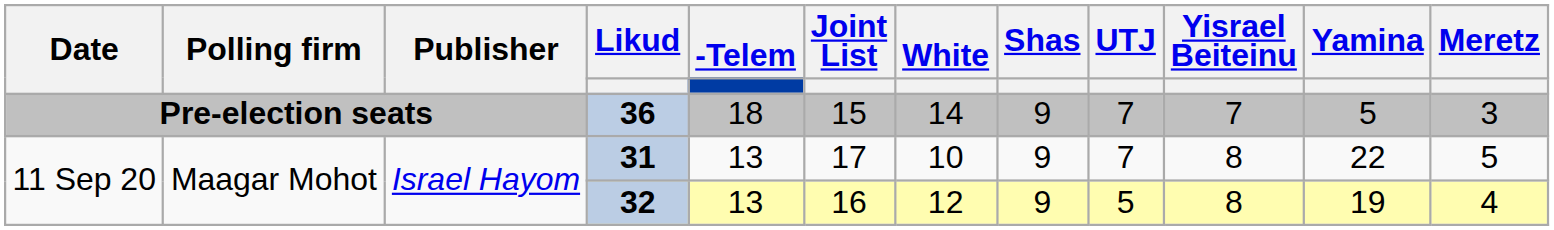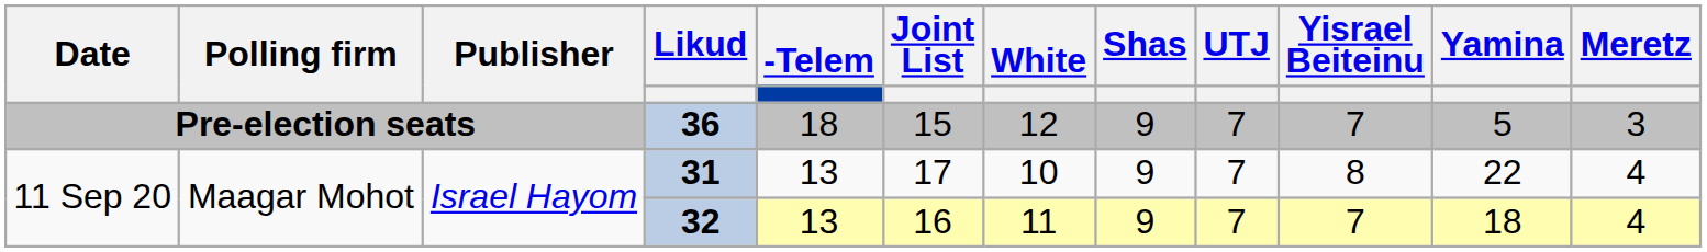 <table class="wikitable sortable" style=text-align:center;font-size:90%;line-height:13px>
 <tr>
 <th rowspan=2>Date</th>
 <th rowspan=2>Polling firm</th>
 <th rowspan=2>Publisher</th>
 <th><a href='#'>Likud</a></th>
 <th><a href='#'><br>-Telem</a></th>
 <th><a href='#'>Joint<br>List</a></th>
 <th><a href='#'><br>White</a></th>
 <th><a href='#'>Shas</a></th>
 <th><a href='#'>UTJ</a></th>
 <th><a href='#'>Yisrael<br>Beiteinu</a></th>
 <th><a href='#'>Yamina</a></th>
 <th><a href='#'>Meretz</a></th>
 </tr>
 <tr>
 <th style=background:></th>
 <th style=background:#003BA3></th>
 <th style=background:></th>
 <th style=background:></th>
 <th style=background:></th>
 <th style=background:></th>
 <th style=background:></th>
 <th style=background:></th>
 <th style=background:></th>
 </tr>
 <tr style=background:silver>
 <td colspan=3><strong>Pre-election seats</strong></td>
 <td style=background:#BBCDE4><strong>36</strong>	</td>
 <td>18					</td>
 <td>15					</td>
-<td>14					</td>
+<td>12					</td>
 <td>9					</td>
 <td>7					</td>
 <td>7					</td>
 <td>5					</td>
 <td>3					</td>
 </tr>
 <tr>
 <td rowspan=2 data-sort-value=2020-09-11>11 Sep 20</td>
 <td rowspan=2>Maagar Mohot</td>
 <td rowspan=2><em><a href='#'>Israel Hayom</a></em></td>
 <td style=background:#BBCDE4><strong>31</strong>	</td>
 <td>13					</td>
 <td>17					</td>
 <td>10					</td>
 <td>9					</td>
 <td>7					</td>
 <td>8					</td>
 <td>22					</td>
-<td>5					</td>
+<td>4					</td>
 </tr>
 <tr style=background:#fffdb0>
 <td style=background:#BBCDE4><strong>32</strong>	</td>
 <td>13					</td>
 <td>16					</td>
-<td>12					</td>
+<td>11					</td>
 <td>9					</td>
-<td>5					</td>
-<td>8					</td>
-<td>19					</td>
+<td>7					</td>
+<td>7					</td>
+<td>18					</td>
 <td>4					</td>
 </tr>
 </table>
